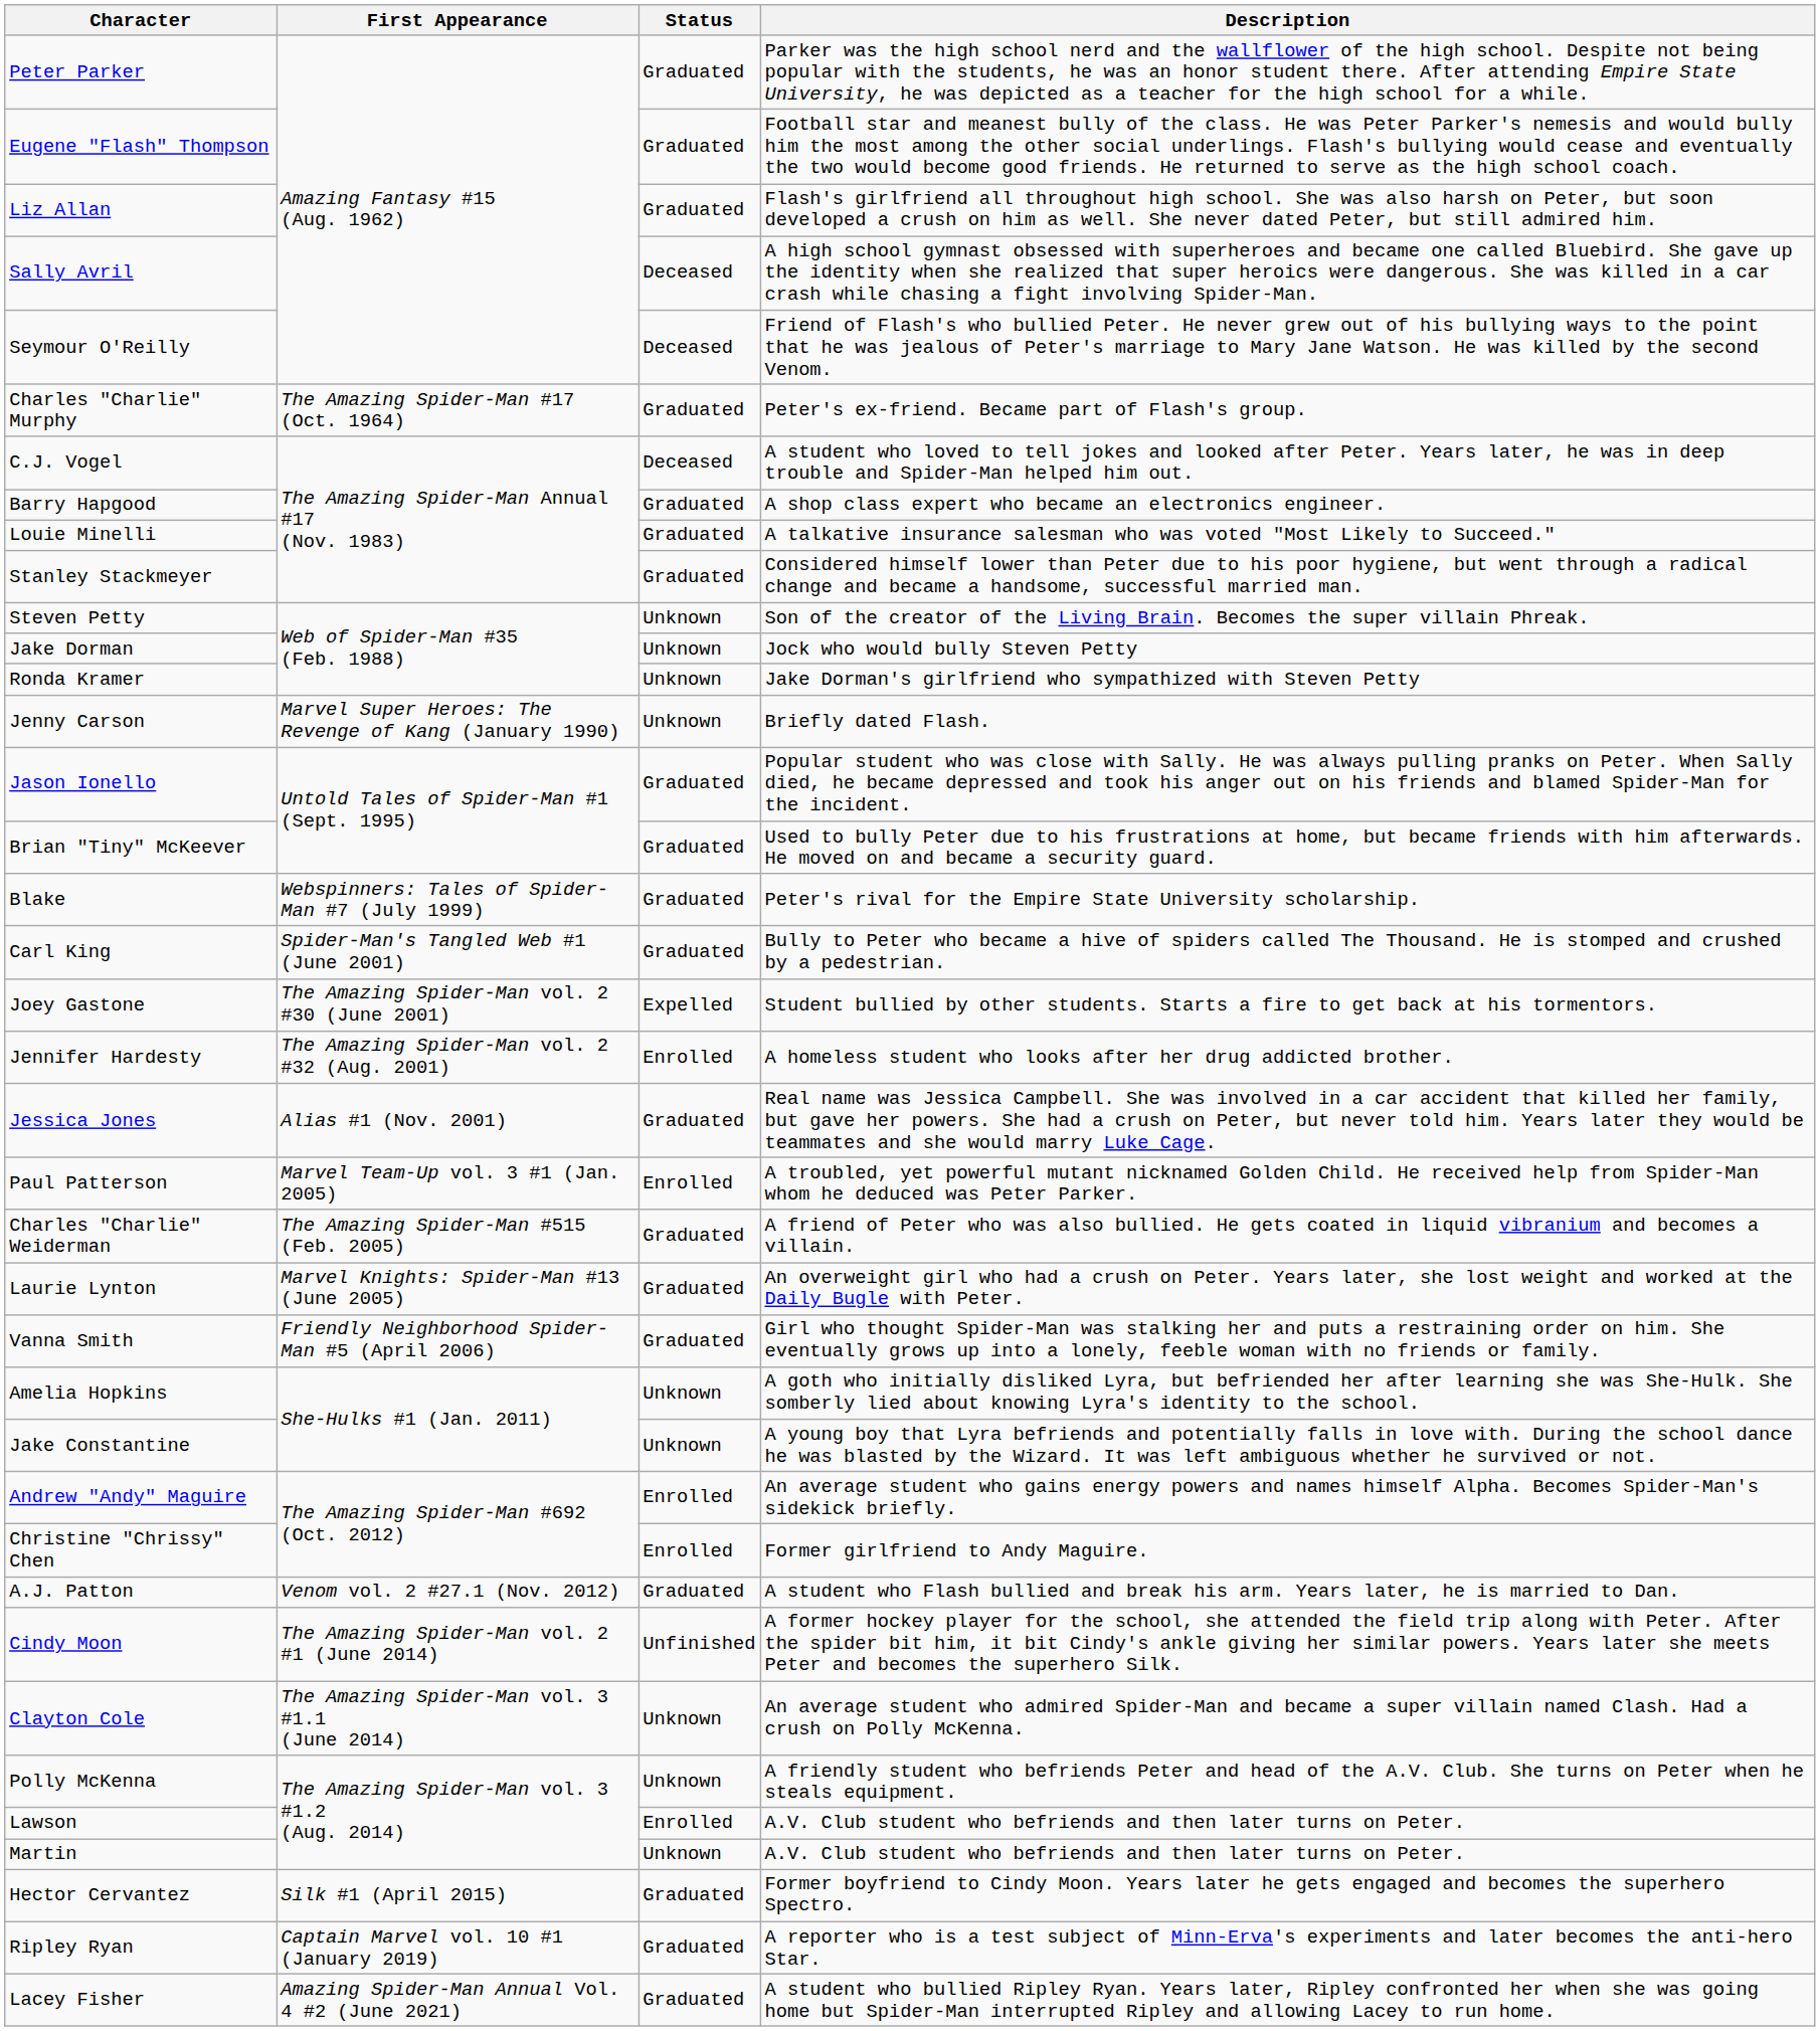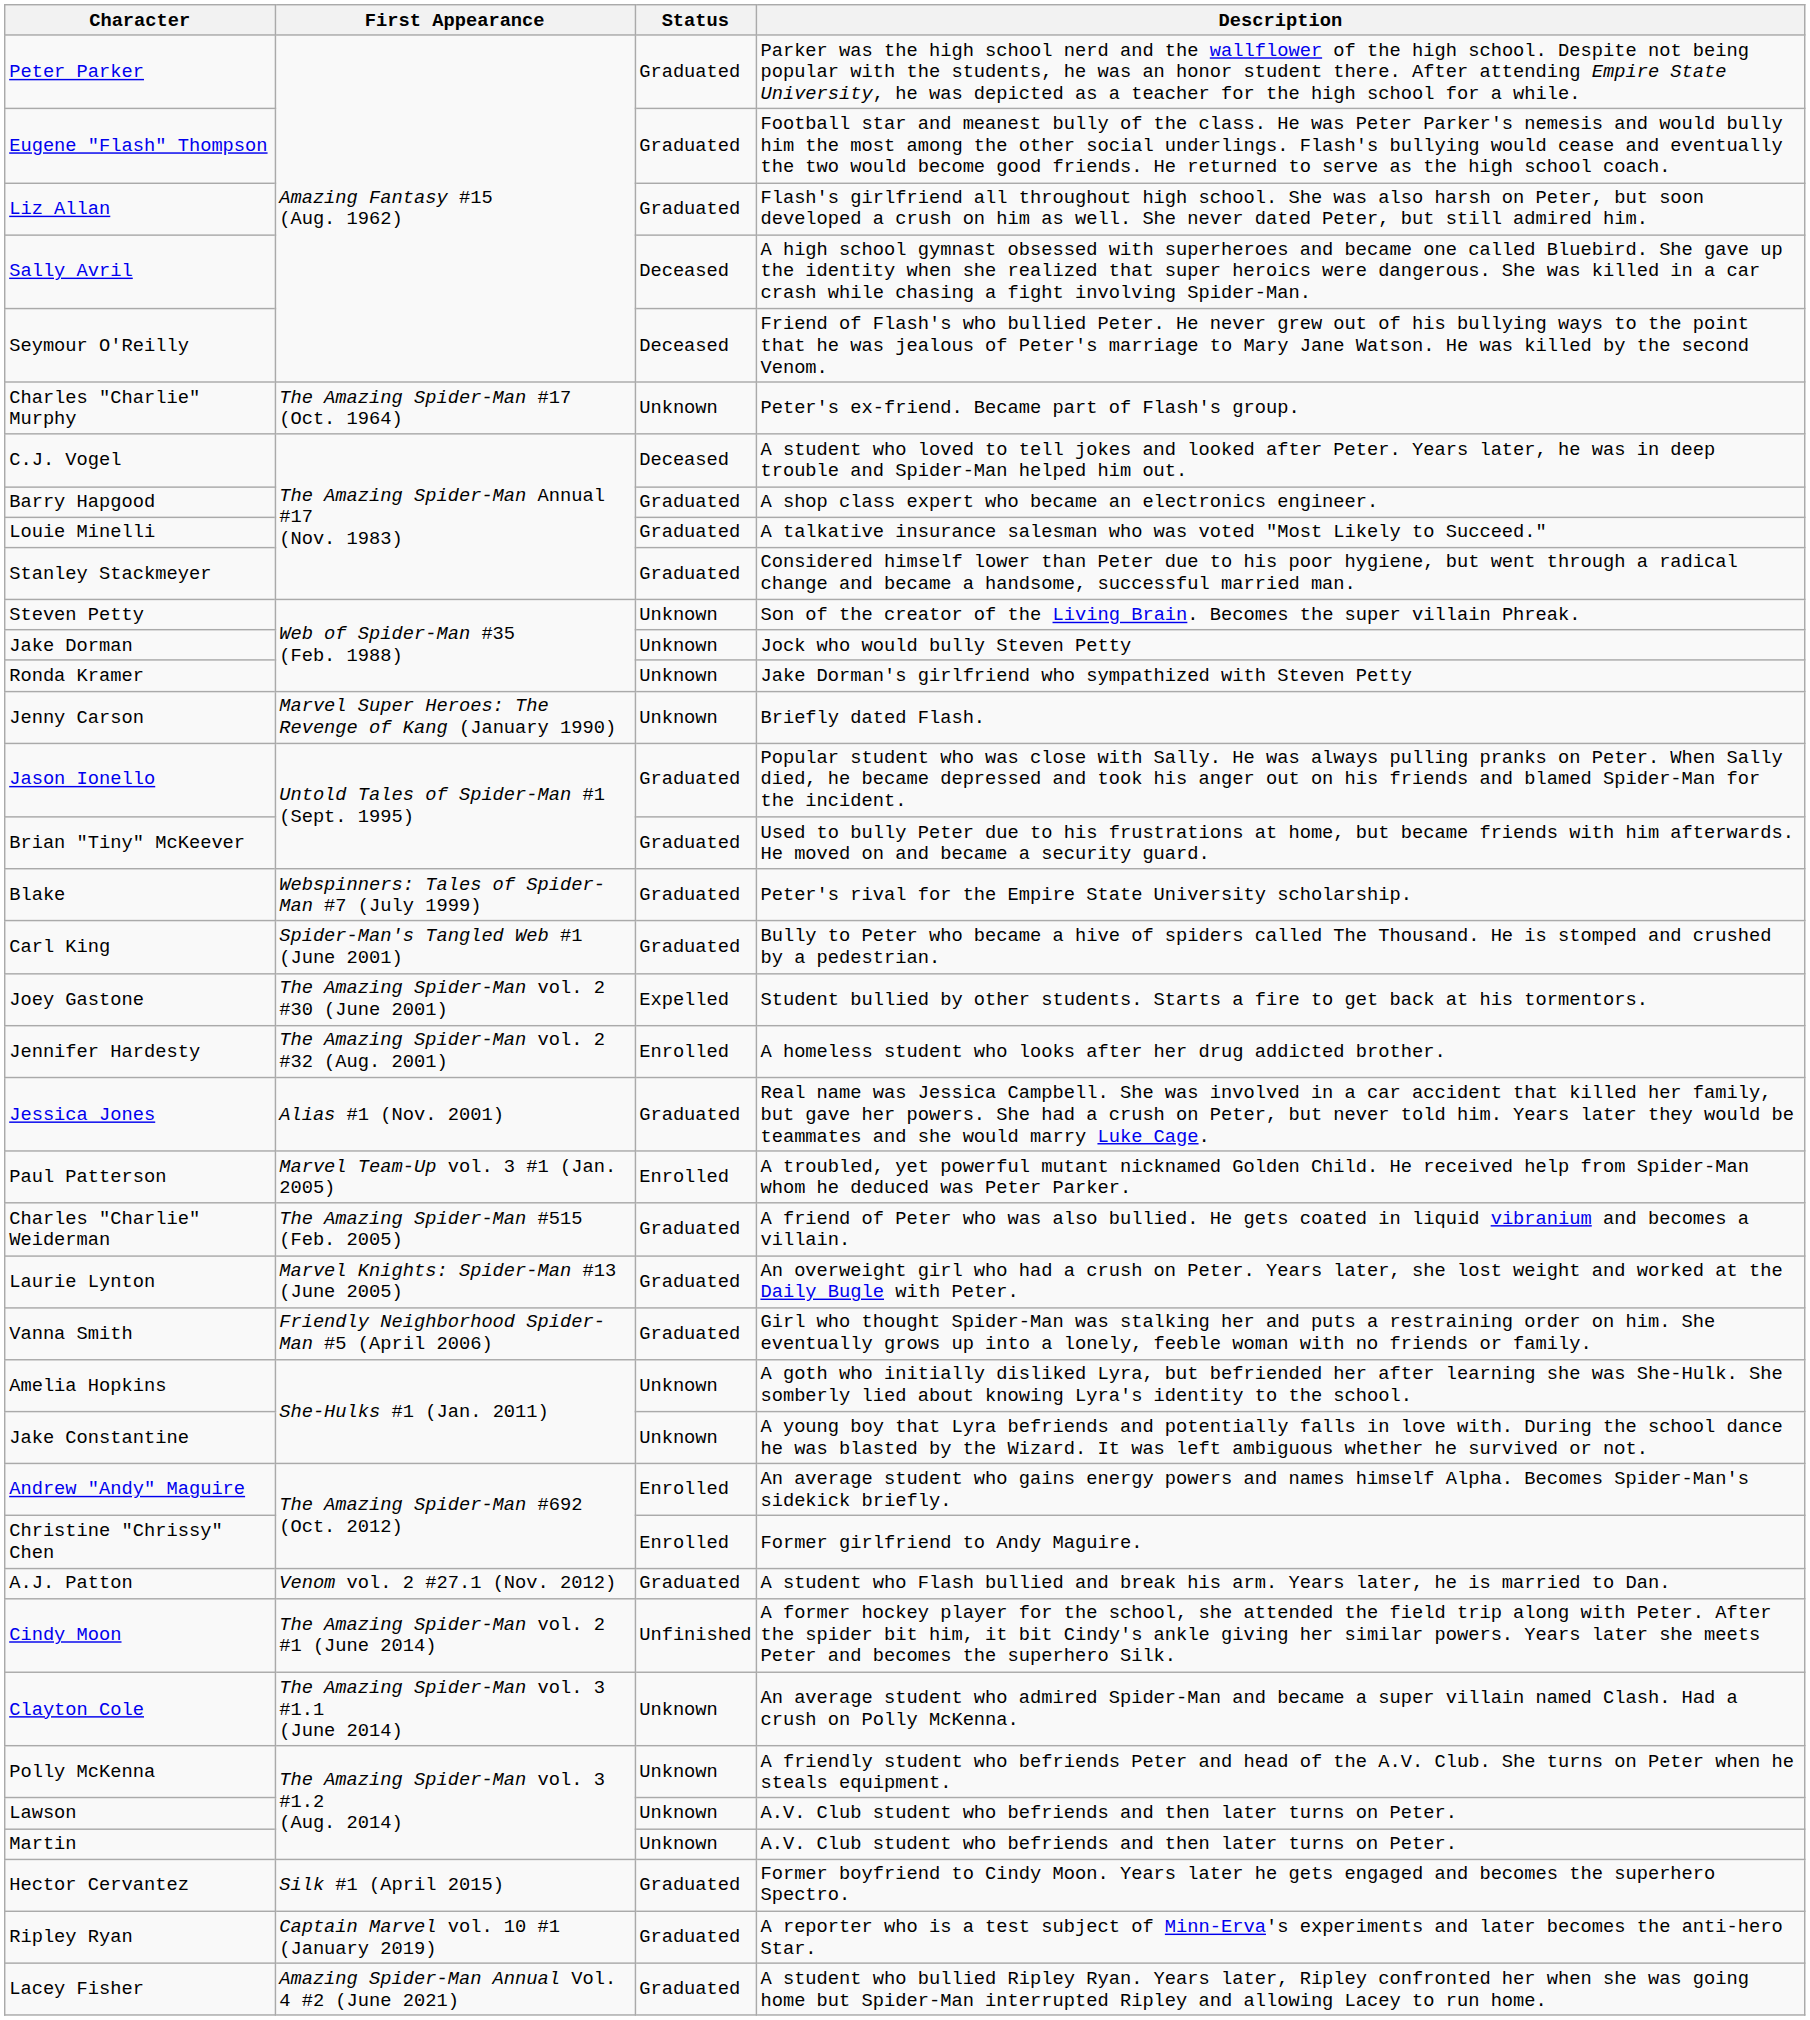 <table class = "wikitable sortable">
 <tr>
 <th width=15%>Character</th>
 <th width=20%>First Appearance</th>
 <th>Status</th>
 <th>Description</th>
 </tr>
 <tr>
 <td><a href='#'>Peter Parker</a></td>
 <td rowspan="5"><em>Amazing Fantasy</em> #15<br> (Aug. 1962)</td>
 <td>Graduated</td>
 <td>Parker was the high school nerd and the <a href='#'>wallflower</a> of the high school. Despite not being popular with the students, he was an honor student there. After attending <em>Empire State University</em>, he was depicted as a teacher for the high school for a while.</td>
 </tr>
 <tr>
 <td><a href='#'>Eugene "Flash" Thompson</a></td>
 <td>Graduated</td>
 <td>Football star and meanest bully of the class. He was Peter Parker's nemesis and would bully him the most among the other social underlings. Flash's bullying would cease and eventually the two would become good friends. He returned to serve as the high school coach.</td>
 </tr>
 <tr>
 <td><a href='#'>Liz Allan</a></td>
 <td>Graduated</td>
 <td>Flash's girlfriend all throughout high school. She was also harsh on Peter, but soon developed a crush on him as well. She never dated Peter, but still admired him.</td>
 </tr>
 <tr>
 <td><a href='#'>Sally Avril</a></td>
 <td>Deceased</td>
 <td>A high school gymnast obsessed with superheroes and became one called Bluebird. She gave up the identity when she realized that super heroics were dangerous. She was killed in a car crash while chasing a fight involving Spider-Man.</td>
 </tr>
 <tr>
 <td>Seymour O'Reilly</td>
 <td>Deceased</td>
 <td>Friend of Flash's who bullied Peter. He never grew out of his bullying ways to the point that he was jealous of Peter's marriage to Mary Jane Watson. He was killed by the second Venom.</td>
 </tr>
 <tr>
 <td>Charles "Charlie" Murphy</td>
 <td><em>The Amazing Spider-Man</em> #17<br> (Oct. 1964)</td>
-<td>Graduated</td>
+<td>Unknown</td>
 <td>Peter's ex-friend. Became part of Flash's group.</td>
 </tr>
 <tr>
 <td>C.J. Vogel</td>
 <td rowspan="4"><em>The Amazing Spider-Man</em> Annual #17<br> (Nov. 1983)</td>
 <td>Deceased</td>
 <td>A student who loved to tell jokes and looked after Peter. Years later, he was in deep trouble and Spider-Man helped him out.</td>
 </tr>
 <tr>
 <td>Barry Hapgood</td>
 <td>Graduated</td>
 <td>A shop class expert who became an electronics engineer.</td>
 </tr>
 <tr>
 <td>Louie Minelli</td>
 <td>Graduated</td>
 <td>A talkative insurance salesman who was voted "Most Likely to Succeed."</td>
 </tr>
 <tr>
 <td>Stanley Stackmeyer</td>
 <td>Graduated</td>
 <td>Considered himself lower than Peter due to his poor hygiene, but went through a radical change and became a handsome, successful married man.</td>
 </tr>
 <tr>
 <td>Steven Petty</td>
 <td rowspan="3"><em>Web of Spider-Man</em> #35<br> (Feb. 1988)</td>
 <td>Unknown</td>
 <td>Son of the creator of the <a href='#'>Living Brain</a>. Becomes the super villain Phreak.</td>
 </tr>
 <tr>
 <td>Jake Dorman</td>
 <td>Unknown</td>
 <td>Jock who would bully Steven Petty</td>
 </tr>
 <tr>
 <td>Ronda Kramer</td>
 <td>Unknown</td>
 <td>Jake Dorman's girlfriend who sympathized with Steven Petty</td>
 </tr>
 <tr>
 <td>Jenny Carson</td>
 <td><em>Marvel Super Heroes: The Revenge of Kang</em> (January 1990)</td>
 <td>Unknown</td>
 <td>Briefly dated Flash.</td>
 </tr>
 <tr>
 <td><a href='#'>Jason Ionello</a></td>
 <td rowspan="2"><em>Untold Tales of Spider-Man</em> #1<br> (Sept. 1995)</td>
 <td>Graduated</td>
 <td>Popular student who was close with Sally. He was always pulling pranks on Peter. When Sally died, he became depressed and took his anger out on his friends and blamed Spider-Man for the incident.</td>
 </tr>
 <tr>
 <td>Brian "Tiny" McKeever</td>
 <td>Graduated</td>
 <td>Used to bully Peter due to his frustrations at home, but became friends with him afterwards. He moved on and became a security guard.</td>
 </tr>
 <tr>
 <td>Blake</td>
 <td><em>Webspinners: Tales of Spider-Man</em> #7 (July 1999)</td>
 <td>Graduated</td>
 <td>Peter's rival for the Empire State University scholarship.</td>
 </tr>
 <tr>
 <td>Carl King</td>
 <td><em>Spider-Man's Tangled Web</em> #1<br> (June 2001)</td>
 <td>Graduated</td>
 <td>Bully to Peter who became a hive of spiders called The Thousand. He is stomped and crushed by a pedestrian.</td>
 </tr>
 <tr>
 <td>Joey Gastone</td>
 <td><em>The Amazing Spider-Man</em> vol. 2 #30 (June 2001)</td>
 <td>Expelled</td>
 <td>Student bullied by other students. Starts a fire to get back at his tormentors.</td>
 </tr>
 <tr>
 <td>Jennifer Hardesty</td>
 <td><em>The Amazing Spider-Man</em> vol. 2 #32 (Aug. 2001)</td>
 <td>Enrolled</td>
 <td>A homeless student who looks after her drug addicted brother.</td>
 </tr>
 <tr>
 <td><a href='#'>Jessica Jones</a></td>
 <td><em>Alias</em> #1 (Nov. 2001)</td>
 <td>Graduated</td>
 <td>Real name was Jessica Campbell. She was involved in a car accident that killed her family, but gave her powers. She had a crush on Peter, but never told him. Years later they would be teammates and she would marry <a href='#'>Luke Cage</a>.</td>
 </tr>
 <tr>
 <td>Paul Patterson</td>
 <td><em>Marvel Team-Up</em> vol. 3 #1 (Jan. 2005)</td>
 <td>Enrolled</td>
 <td>A troubled, yet powerful mutant nicknamed Golden Child. He received help from Spider-Man whom he deduced was Peter Parker.</td>
 </tr>
 <tr>
 <td>Charles "Charlie" Weiderman</td>
 <td><em>The Amazing Spider-Man</em> #515<br> (Feb. 2005)</td>
 <td>Graduated</td>
 <td>A friend of Peter who was also bullied. He gets coated in liquid <a href='#'>vibranium</a> and becomes a villain.</td>
 </tr>
 <tr>
 <td>Laurie Lynton</td>
 <td><em>Marvel Knights: Spider-Man</em> #13<br> (June 2005)</td>
 <td>Graduated</td>
 <td>An overweight girl who had a crush on Peter. Years later, she lost weight and worked at the <a href='#'>Daily Bugle</a> with Peter.</td>
 </tr>
 <tr>
 <td>Vanna Smith</td>
 <td><em>Friendly Neighborhood Spider-Man</em> #5 (April 2006)</td>
 <td>Graduated</td>
 <td>Girl who thought Spider-Man was stalking her and puts a restraining order on him. She eventually grows up into a lonely, feeble woman with no friends or family.</td>
 </tr>
 <tr>
 <td>Amelia Hopkins</td>
 <td rowspan="2"><em>She-Hulks</em> #1 (Jan. 2011)</td>
 <td>Unknown</td>
 <td>A goth who initially disliked Lyra, but befriended her after learning she was She-Hulk. She somberly lied about knowing Lyra's identity to the school.</td>
 </tr>
 <tr>
 <td>Jake Constantine</td>
 <td>Unknown</td>
 <td>A young boy that Lyra befriends and potentially falls in love with. During the school dance he was blasted by the Wizard. It was left ambiguous whether he survived or not.</td>
 </tr>
 <tr>
 <td><a href='#'>Andrew "Andy" Maguire</a></td>
 <td rowspan="2"><em>The Amazing Spider-Man</em> #692<br> (Oct. 2012)</td>
 <td>Enrolled</td>
 <td>An average student who gains energy powers and names himself Alpha. Becomes Spider-Man's sidekick briefly.</td>
 </tr>
 <tr>
 <td>Christine "Chrissy" Chen</td>
 <td>Enrolled</td>
 <td>Former girlfriend to Andy Maguire.</td>
 </tr>
 <tr>
 <td>A.J. Patton</td>
 <td><em>Venom</em> vol. 2 #27.1 (Nov. 2012)</td>
 <td>Graduated</td>
 <td>A student who Flash bullied and break his arm. Years later, he is married to Dan.</td>
 </tr>
 <tr>
 <td><a href='#'>Cindy Moon</a></td>
 <td><em>The Amazing Spider-Man</em> vol. 2 #1 (June 2014)</td>
 <td>Unfinished</td>
 <td>A former hockey player for the school, she attended the field trip along with Peter. After the spider bit him, it bit Cindy's ankle giving her similar powers. Years later she meets Peter and becomes the superhero Silk.</td>
 </tr>
 <tr>
 <td><a href='#'>Clayton Cole</a></td>
 <td><em>The Amazing Spider-Man</em> vol. 3 #1.1<br> (June 2014)</td>
 <td>Unknown</td>
 <td>An average student who admired Spider-Man and became a super villain named Clash. Had a crush on Polly McKenna.</td>
 </tr>
 <tr>
 <td>Polly McKenna</td>
 <td rowspan="3"><em>The Amazing Spider-Man</em> vol. 3 #1.2<br> (Aug. 2014)</td>
 <td>Unknown</td>
 <td>A friendly student who befriends Peter and head of the A.V. Club. She turns on Peter when he steals equipment.</td>
 </tr>
 <tr>
 <td>Lawson</td>
-<td>Enrolled</td>
+<td>Unknown</td>
 <td>A.V. Club student who befriends and then later turns on Peter.</td>
 </tr>
 <tr>
 <td>Martin</td>
 <td>Unknown</td>
 <td>A.V. Club student who befriends and then later turns on Peter.</td>
 </tr>
 <tr>
 <td>Hector Cervantez</td>
 <td><em>Silk</em> #1 (April 2015)</td>
 <td>Graduated</td>
 <td>Former boyfriend to Cindy Moon. Years later he gets engaged and becomes the superhero Spectro.</td>
 </tr>
 <tr>
 <td>Ripley Ryan</td>
 <td><em>Captain Marvel</em> vol. 10 #1 (January 2019)</td>
 <td>Graduated</td>
 <td>A reporter who is a test subject of <a href='#'>Minn-Erva</a>'s experiments and later becomes the anti-hero Star.</td>
 </tr>
 <tr>
 <td>Lacey Fisher</td>
 <td><em>Amazing Spider-Man Annual</em> Vol. 4 #2 (June 2021)</td>
 <td>Graduated</td>
 <td>A student who bullied Ripley Ryan. Years later, Ripley confronted her when she was going home but Spider-Man interrupted Ripley and allowing Lacey to run home.</td>
 </tr>
 </table>
